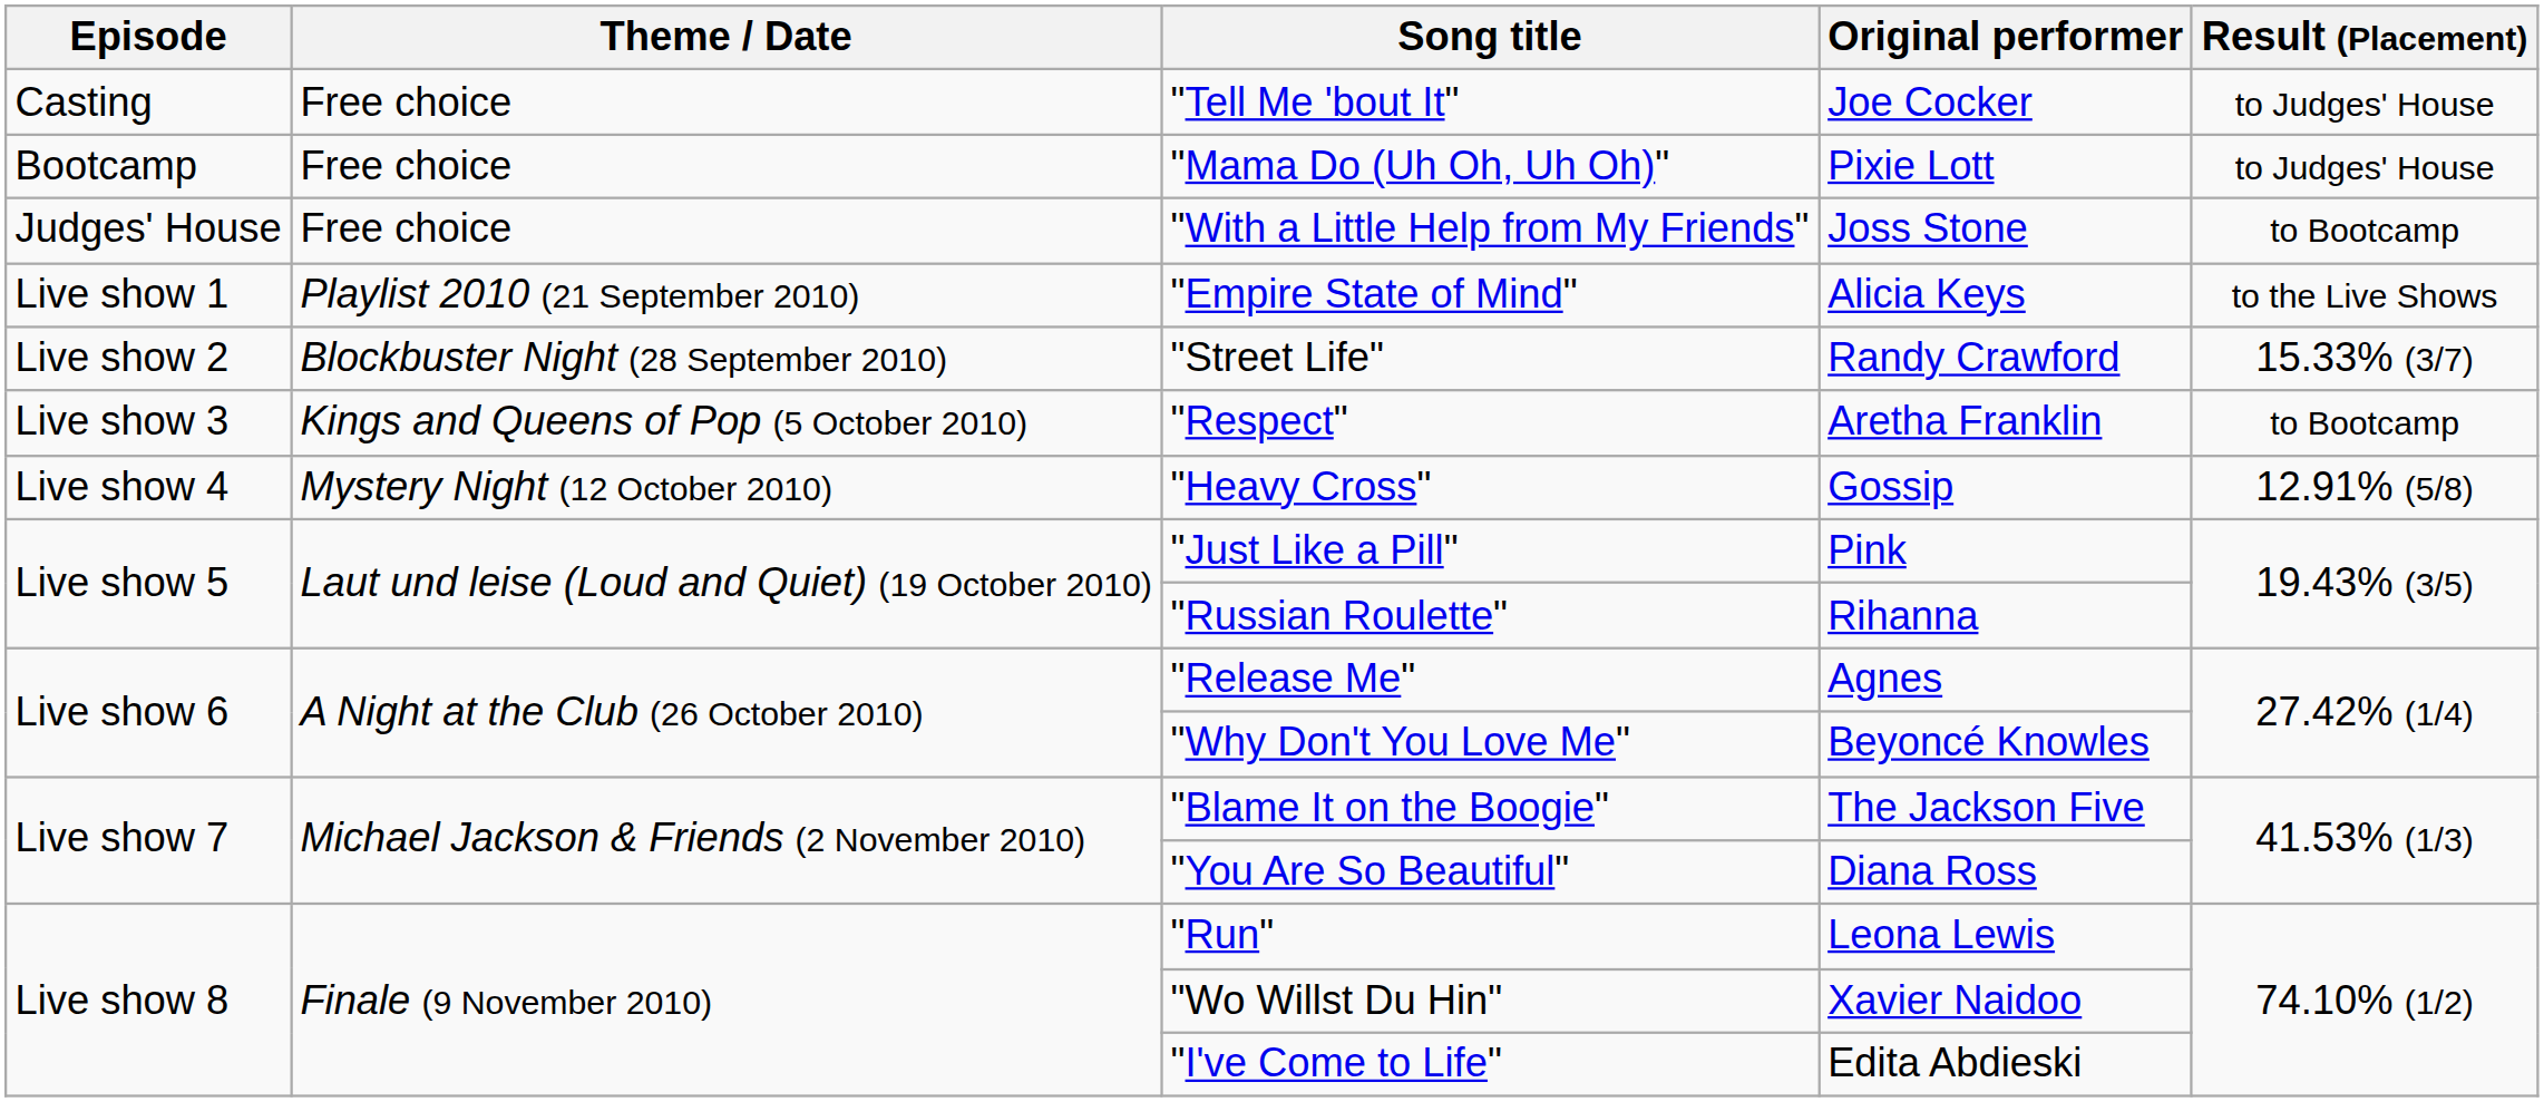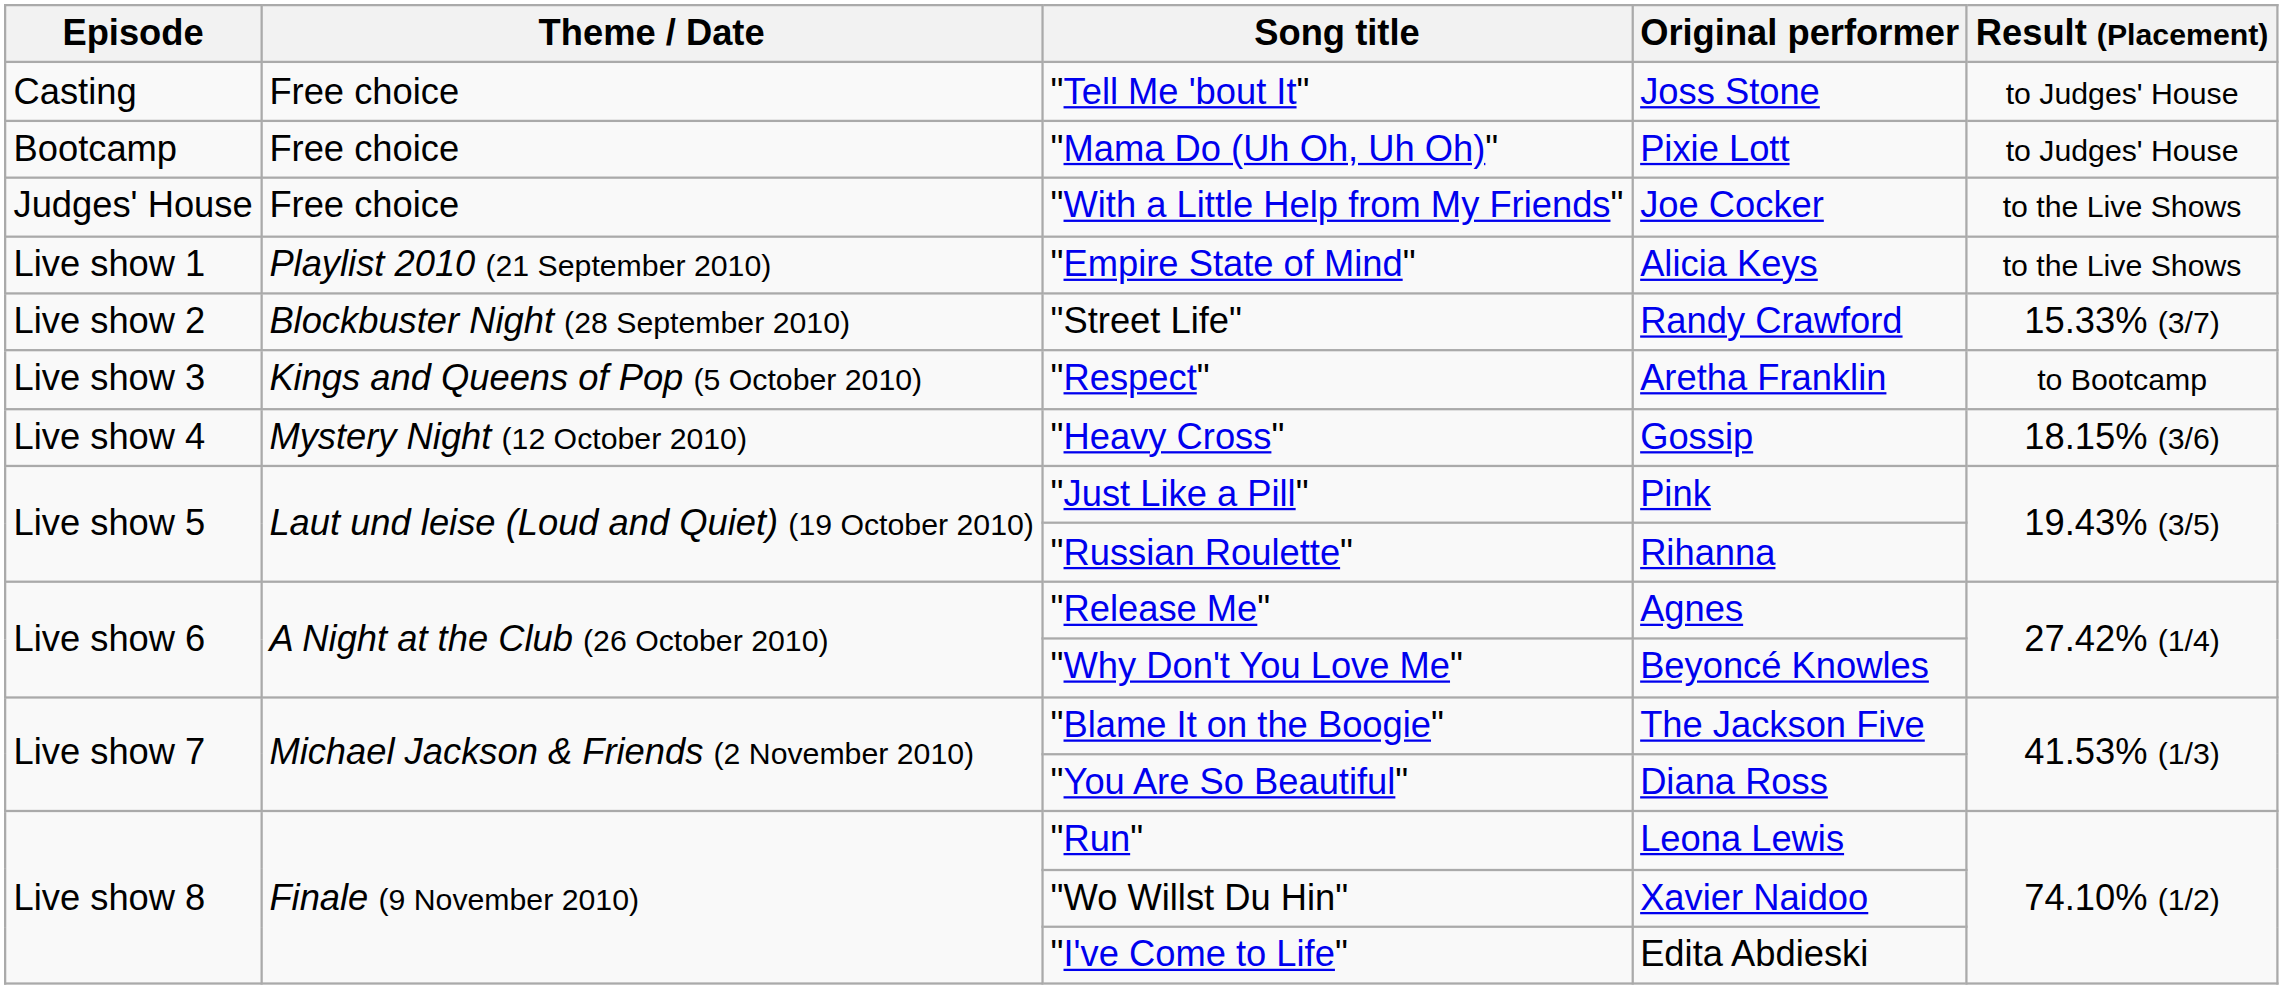 <table class="wikitable">
 <tr>
 <th>Episode</th>
 <th>Theme / Date</th>
 <th>Song title</th>
 <th>Original performer</th>
 <th>Result <small>(Placement)</small></th>
 </tr>
 <tr>
 <td>Casting</td>
 <td>Free choice</td>
 <td>"<a href='#'>Tell Me 'bout It</a>"</td>
-<td><a href='#'>Joe Cocker</a></td>
+<td><a href='#'>Joss Stone</a></td>
 <td align="center"><small>to Judges' House</small></td>
 </tr>
 <tr>
 <td>Bootcamp</td>
 <td>Free choice</td>
 <td>"<a href='#'>Mama Do (Uh Oh, Uh Oh)</a>"</td>
 <td><a href='#'>Pixie Lott</a></td>
 <td align="center"><small>to Judges' House</small></td>
 </tr>
 <tr>
 <td>Judges' House</td>
 <td>Free choice</td>
 <td>"<a href='#'>With a Little Help from My Friends</a>"</td>
-<td><a href='#'>Joss Stone</a></td>
-<td align="center"><small>to Bootcamp</small></td>
+<td><a href='#'>Joe Cocker</a></td>
+<td align="center"><small>to the Live Shows</small></td>
 </tr>
 <tr>
 <td>Live show 1</td>
 <td><em>Playlist 2010</em> <small>(21 September 2010)</small></td>
 <td>"<a href='#'>Empire State of Mind</a>"</td>
 <td><a href='#'>Alicia Keys</a></td>
 <td align="center"><small>to the Live Shows</small></td>
 </tr>
 <tr>
 <td>Live show 2</td>
 <td><em>Blockbuster Night</em> <small>(28 September 2010)</small></td>
 <td>"Street Life"</td>
 <td><a href='#'>Randy Crawford</a></td>
 <td align="center">15.33% <small>(3/7)</small></td>
 </tr>
 <tr>
 <td>Live show 3</td>
 <td><em>Kings and Queens of Pop</em> <small>(5 October 2010)</small></td>
 <td>"<a href='#'>Respect</a>"</td>
 <td><a href='#'>Aretha Franklin</a></td>
 <td align="center"><small>to Bootcamp</small></td>
 </tr>
 <tr>
 <td>Live show 4</td>
 <td><em>Mystery Night</em> <small>(12 October 2010)</small></td>
 <td>"<a href='#'>Heavy Cross</a>"</td>
 <td><a href='#'>Gossip</a></td>
-<td align="center">12.91% <small>(5/8)</small></td>
+<td align="center">18.15% <small>(3/6)</small></td>
 </tr>
 <tr>
 <td rowspan="2">Live show 5</td>
 <td rowspan="2"><em>Laut und leise (Loud and Quiet)</em> <small>(19 October 2010)</small></td>
 <td>"<a href='#'>Just Like a Pill</a>"</td>
 <td><a href='#'>Pink</a></td>
 <td rowspan="2" align="center">19.43% <small>(3/5)</small></td>
 </tr>
 <tr>
 <td>"<a href='#'>Russian Roulette</a>"</td>
 <td><a href='#'>Rihanna</a></td>
 </tr>
 <tr>
 <td rowspan="2">Live show 6</td>
 <td rowspan="2"><em>A Night at the Club</em> <small>(26 October 2010)</small></td>
 <td>"<a href='#'>Release Me</a>"</td>
 <td><a href='#'>Agnes</a></td>
 <td rowspan="2" align="center">27.42% <small>(1/4)</small></td>
 </tr>
 <tr>
 <td>"<a href='#'>Why Don't You Love Me</a>"</td>
 <td><a href='#'>Beyoncé Knowles</a></td>
 </tr>
 <tr>
 <td rowspan="2">Live show 7</td>
 <td rowspan="2"><em>Michael Jackson & Friends</em> <small>(2 November 2010)</small></td>
 <td>"<a href='#'>Blame It on the Boogie</a>"</td>
 <td><a href='#'>The Jackson Five</a></td>
 <td rowspan="2" align="center">41.53% <small>(1/3)</small></td>
 </tr>
 <tr>
 <td>"<a href='#'>You Are So Beautiful</a>"</td>
 <td><a href='#'>Diana Ross</a></td>
 </tr>
 <tr>
 <td rowspan="3">Live show 8</td>
 <td rowspan="3"><em>Finale</em> <small>(9 November 2010)</small></td>
 <td>"<a href='#'>Run</a>"</td>
 <td><a href='#'>Leona Lewis</a></td>
 <td rowspan="3" align="center">74.10% <small>(1/2)</small></td>
 </tr>
 <tr>
 <td>"Wo Willst Du Hin"</td>
 <td><a href='#'>Xavier Naidoo</a></td>
 </tr>
 <tr>
 <td>"<a href='#'>I've Come to Life</a>"</td>
 <td>Edita Abdieski</td>
 </tr>
 </table>
